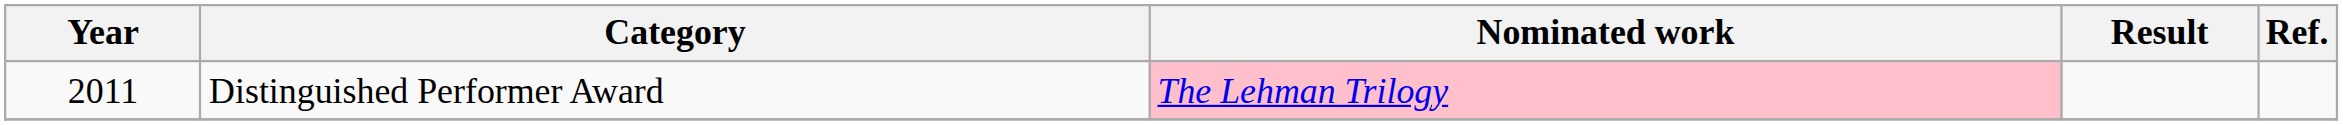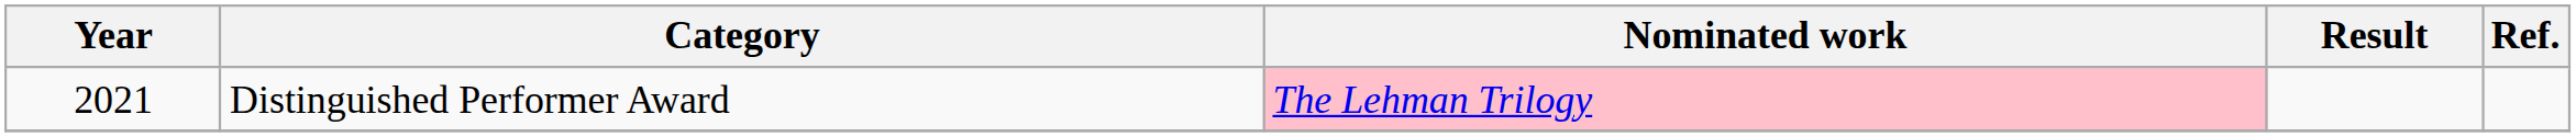 <table class=wikitable>
 <tr>
 <th scope="col" style="width:5em;">Year</th>
 <th scope="col" style="width:26em;">Category</th>
 <th scope="col" style="width:25em;">Nominated work</th>
 <th scope="col" style="width:5em;">Result</th>
 <th>Ref.</th>
 </tr>
 <tr>
-<td style="text-align:center;">2011</td>
+<td style="text-align:center;">2021</td>
 <td>Distinguished Performer Award</td>
 <td style="background: pink;"><em><a href='#'>The Lehman Trilogy</a></em></td>
 <td></td>
 <td></td>
 </tr>
 <tr>
 </tr>
 </table>
